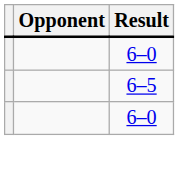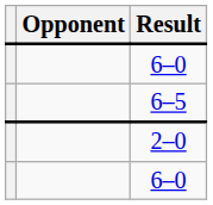 <table class="wikitable plainrowheaders" style="text-align:center">
 <tr>
 <th scope="col"></th>
 <th scope="col">Opponent</th>
 <th scope="col">Result</th>
 </tr>
 <tr style="border-top:2px solid black">
 <th scope="row" style="text-align:center"></th>
 <td align="left"></td>
 <td><a href='#'>6–0</a></td>
 </tr>
 <tr>
 <th scope="row" style="text-align:center"></th>
 <td align="left"></td>
 <td><a href='#'>6–5</a></td>
 </tr>
+<tr style="border-top:2px solid black">
+<th scope="row" style="text-align:center"></th>
+<td align="left"></td>
+<td><a href='#'>2–0</a></td>
+</tr>
 <tr>
 <th scope="row" style="text-align:center"></th>
 <td align="left"></td>
 <td><a href='#'>6–0</a></td>
 </tr>
 </table>
